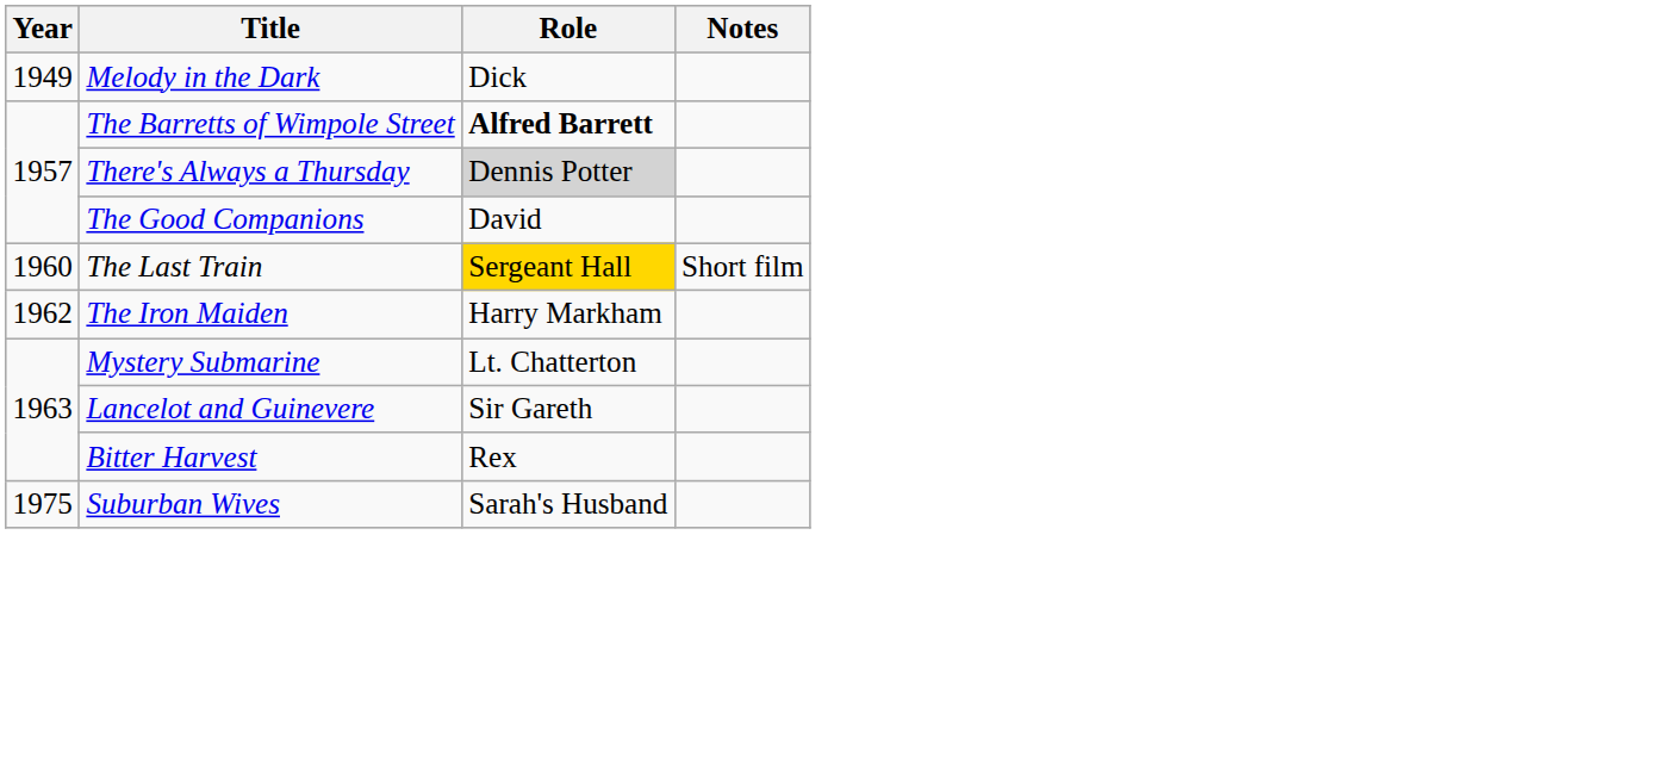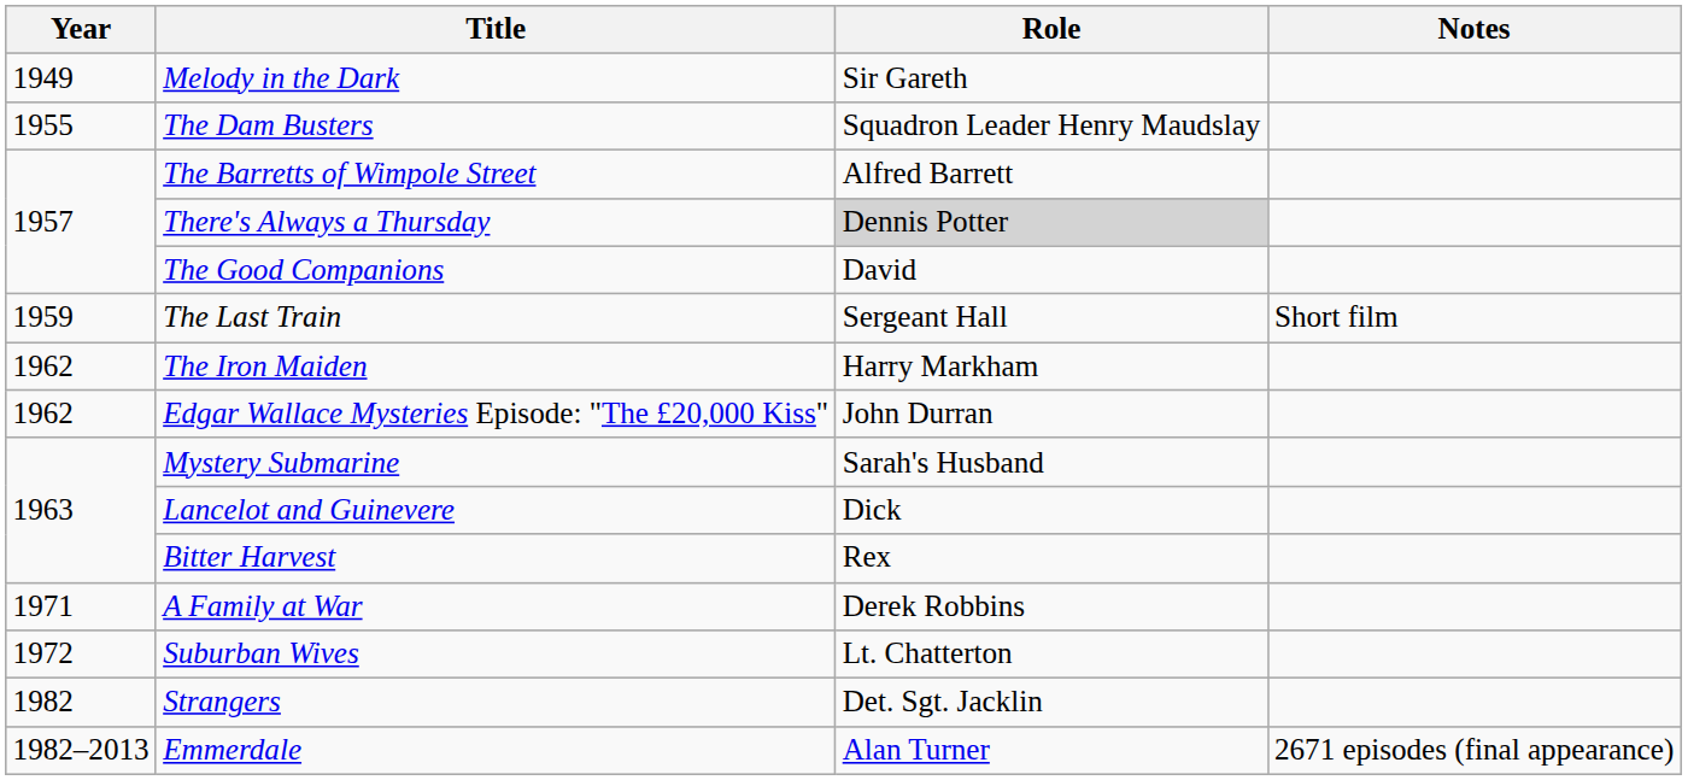 <table class="wikitable sortable">
 <tr>
 <th>Year</th>
 <th>Title</th>
 <th>Role</th>
 <th>Notes</th>
 </tr>
 <tr>
 <td>1949</td>
 <td><em><a href='#'>Melody in the Dark</a></em></td>
-<td>Dick</td>
+<td>Sir Gareth</td>
+<td></td>
+</tr>
+<tr>
+<td>1955</td>
+<td><em><a href='#'>The Dam Busters</a></em></td>
+<td>Squadron Leader Henry Maudslay</td>
 <td></td>
 </tr>
 <tr>
 <td rowspan="3">1957</td>
 <td><em><a href='#'>The Barretts of Wimpole Street</a></em></td>
-<td><strong>Alfred Barrett</strong></td>
+<td>Alfred Barrett</td>
 <td></td>
 </tr>
 <tr>
 <td><em><a href='#'>There's Always a Thursday</a></em></td>
 <td style="background: lightgrey;">Dennis Potter</td>
 <td></td>
 </tr>
 <tr>
 <td><em><a href='#'>The Good Companions</a></em></td>
 <td>David</td>
 <td></td>
 </tr>
 <tr>
-<td>1960</td>
+<td>1959</td>
 <td><em>The Last Train</em></td>
-<td style="background: gold;">Sergeant Hall</td>
+<td>Sergeant Hall</td>
 <td>Short film</td>
 </tr>
 <tr>
 <td>1962</td>
 <td><em><a href='#'>The Iron Maiden</a></em></td>
 <td>Harry Markham</td>
 <td></td>
 </tr>
 <tr>
+<td>1962</td>
+<td><em><a href='#'>Edgar Wallace Mysteries</a></em> Episode: "<a href='#'>The £20,000 Kiss</a>"</td>
+<td>John Durran</td>
+<td></td>
+</tr>
+<tr>
 <td rowspan="3">1963</td>
 <td><em><a href='#'>Mystery Submarine</a></em></td>
-<td>Lt. Chatterton</td>
+<td>Sarah's Husband</td>
 <td></td>
 </tr>
 <tr>
 <td><em><a href='#'>Lancelot and Guinevere</a></em></td>
-<td>Sir Gareth</td>
+<td>Dick</td>
 <td></td>
 </tr>
 <tr>
 <td><em><a href='#'>Bitter Harvest</a></em></td>
 <td>Rex</td>
 <td></td>
 </tr>
-<tr the Edgar Wallace mystery - The £20,000 kiss 1963.>
-<td>1975</td>
-<td><em><a href='#'>Suburban Wives</a></em></td>
-<td>Sarah's Husband</td>
+<tr>
+<td>1971</td>
+<td><em><a href='#'>A Family at War</a></em></td>
+<td>Derek Robbins</td>
 <td></td>
 </tr>
+<tr the Edgar Wallace mystery - The £20,000 kiss 1963.>
+<td>1972</td>
+<td><em><a href='#'>Suburban Wives</a></em></td>
+<td>Lt. Chatterton</td>
+<td></td>
+</tr>
+<tr>
+<td>1982</td>
+<td><em><a href='#'>Strangers</a></em></td>
+<td>Det. Sgt. Jacklin</td>
+<td></td>
+</tr>
+<tr>
+<td>1982–2013</td>
+<td><em><a href='#'>Emmerdale</a></em></td>
+<td><a href='#'>Alan Turner</a></td>
+<td>2671 episodes (final appearance)</td>
+</tr>
 </table>
